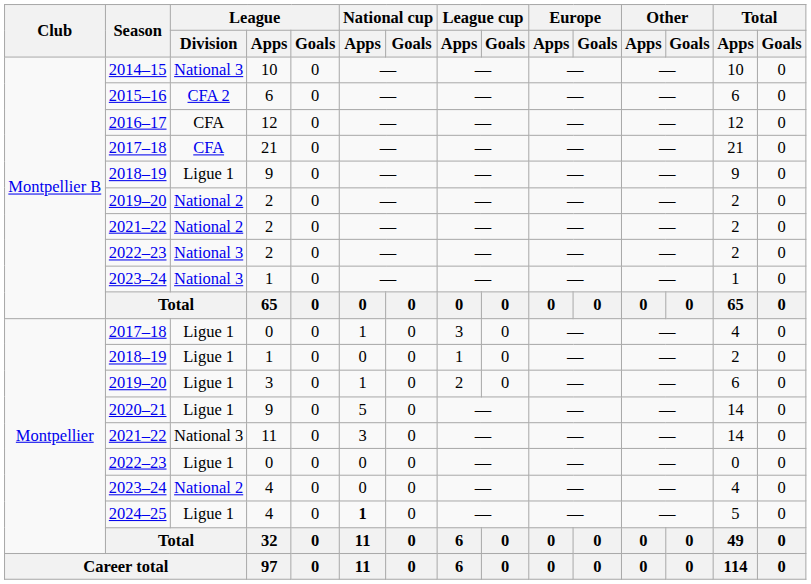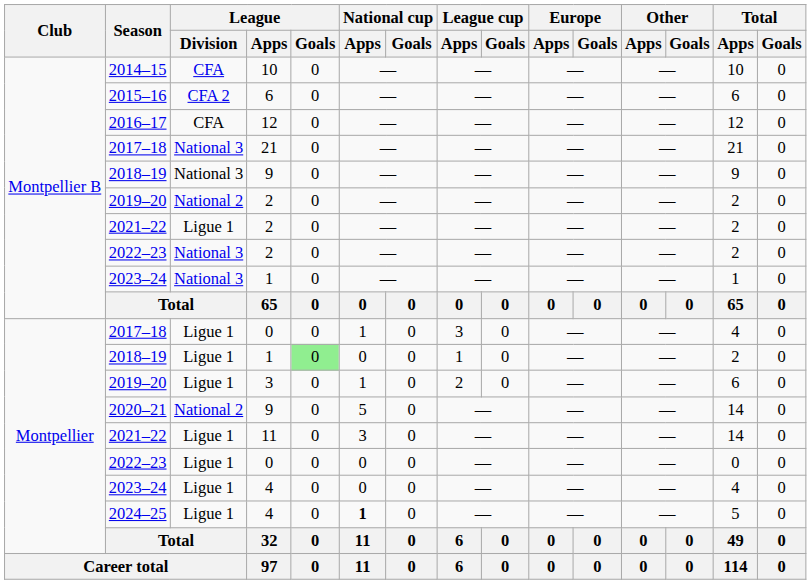 <table class="wikitable" style="text-align:center">
 <tr>
 <th rowspan="2">Club</th>
 <th rowspan="2">Season</th>
 <th colspan="3">League</th>
 <th colspan="2">National cup</th>
 <th colspan="2">League cup</th>
 <th colspan="2">Europe</th>
 <th colspan="2">Other</th>
 <th colspan="2">Total</th>
 </tr>
 <tr>
 <th>Division</th>
 <th>Apps</th>
 <th>Goals</th>
 <th>Apps</th>
 <th>Goals</th>
 <th>Apps</th>
 <th>Goals</th>
 <th>Apps</th>
 <th>Goals</th>
 <th>Apps</th>
 <th>Goals</th>
 <th>Apps</th>
 <th>Goals</th>
 </tr>
 <tr>
 <td rowspan="10"><a href='#'>Montpellier B</a></td>
 <td><a href='#'>2014–15</a></td>
-<td><a href='#'>National 3</a></td>
+<td><a href='#'>CFA</a></td>
 <td>10</td>
 <td>0</td>
 <td colspan="2">—</td>
 <td colspan="2">—</td>
 <td colspan="2">—</td>
 <td colspan="2">—</td>
 <td>10</td>
 <td>0</td>
 </tr>
 <tr>
 <td><a href='#'>2015–16</a></td>
 <td><a href='#'>CFA 2</a></td>
 <td>6</td>
 <td>0</td>
 <td colspan="2">—</td>
 <td colspan="2">—</td>
 <td colspan="2">—</td>
 <td colspan="2">—</td>
 <td>6</td>
 <td>0</td>
 </tr>
 <tr>
 <td><a href='#'>2016–17</a></td>
 <td>CFA</td>
 <td>12</td>
 <td>0</td>
 <td colspan="2">—</td>
 <td colspan="2">—</td>
 <td colspan="2">—</td>
 <td colspan="2">—</td>
 <td>12</td>
 <td>0</td>
 </tr>
 <tr>
 <td><a href='#'>2017–18</a></td>
-<td><a href='#'>CFA</a></td>
+<td><a href='#'>National 3</a></td>
 <td>21</td>
 <td>0</td>
 <td colspan="2">—</td>
 <td colspan="2">—</td>
 <td colspan="2">—</td>
 <td colspan="2">—</td>
 <td>21</td>
 <td>0</td>
 </tr>
 <tr>
 <td><a href='#'>2018–19</a></td>
-<td>Ligue 1</td>
+<td>National 3</td>
 <td>9</td>
 <td>0</td>
 <td colspan="2">—</td>
 <td colspan="2">—</td>
 <td colspan="2">—</td>
 <td colspan="2">—</td>
 <td>9</td>
 <td>0</td>
 </tr>
 <tr>
 <td><a href='#'>2019–20</a></td>
 <td><a href='#'>National 2</a></td>
 <td>2</td>
 <td>0</td>
 <td colspan="2">—</td>
 <td colspan="2">—</td>
 <td colspan="2">—</td>
 <td colspan="2">—</td>
 <td>2</td>
 <td>0</td>
 </tr>
 <tr>
 <td><a href='#'>2021–22</a></td>
-<td><a href='#'>National 2</a></td>
+<td>Ligue 1</td>
 <td>2</td>
 <td>0</td>
 <td colspan="2">—</td>
 <td colspan="2">—</td>
 <td colspan="2">—</td>
 <td colspan="2">—</td>
 <td>2</td>
 <td>0</td>
 </tr>
 <tr>
 <td><a href='#'>2022–23</a></td>
 <td><a href='#'>National 3</a></td>
 <td>2</td>
 <td>0</td>
 <td colspan="2">—</td>
 <td colspan="2">—</td>
 <td colspan="2">—</td>
 <td colspan="2">—</td>
 <td>2</td>
 <td>0</td>
 </tr>
 <tr>
 <td><a href='#'>2023–24</a></td>
 <td><a href='#'>National 3</a></td>
 <td>1</td>
 <td>0</td>
 <td colspan="2">—</td>
 <td colspan="2">—</td>
 <td colspan="2">—</td>
 <td colspan="2">—</td>
 <td>1</td>
 <td>0</td>
 </tr>
 <tr>
 <th colspan="2">Total</th>
 <th>65</th>
 <th>0</th>
 <th>0</th>
 <th>0</th>
 <th>0</th>
 <th>0</th>
 <th>0</th>
 <th>0</th>
 <th>0</th>
 <th>0</th>
 <th>65</th>
 <th>0</th>
 </tr>
 <tr>
 <td rowspan="9"><a href='#'>Montpellier</a></td>
 <td><a href='#'>2017–18</a></td>
 <td>Ligue 1</td>
 <td>0</td>
 <td>0</td>
 <td>1</td>
 <td>0</td>
 <td>3</td>
 <td>0</td>
 <td colspan="2">—</td>
 <td colspan="2">—</td>
 <td>4</td>
 <td>0</td>
 </tr>
 <tr>
 <td><a href='#'>2018–19</a></td>
 <td>Ligue 1</td>
 <td>1</td>
-<td>0</td>
+<td style="background: lightgreen;">0</td>
 <td>0</td>
 <td>0</td>
 <td>1</td>
 <td>0</td>
 <td colspan="2">—</td>
 <td colspan="2">—</td>
 <td>2</td>
 <td>0</td>
 </tr>
 <tr>
 <td><a href='#'>2019–20</a></td>
 <td>Ligue 1</td>
 <td>3</td>
 <td>0</td>
 <td>1</td>
 <td>0</td>
 <td>2</td>
 <td>0</td>
 <td colspan="2">—</td>
 <td colspan="2">—</td>
 <td>6</td>
 <td>0</td>
 </tr>
 <tr>
 <td><a href='#'>2020–21</a></td>
-<td>Ligue 1</td>
+<td><a href='#'>National 2</a></td>
 <td>9</td>
 <td>0</td>
 <td>5</td>
 <td>0</td>
 <td colspan="2">—</td>
 <td colspan="2">—</td>
 <td colspan="2">—</td>
 <td>14</td>
 <td>0</td>
 </tr>
 <tr>
 <td><a href='#'>2021–22</a></td>
-<td>National 3</td>
+<td>Ligue 1</td>
 <td>11</td>
 <td>0</td>
 <td>3</td>
 <td>0</td>
 <td colspan="2">—</td>
 <td colspan="2">—</td>
 <td colspan="2">—</td>
 <td>14</td>
 <td>0</td>
 </tr>
 <tr>
 <td><a href='#'>2022–23</a></td>
 <td>Ligue 1</td>
 <td>0</td>
 <td>0</td>
 <td>0</td>
 <td>0</td>
 <td colspan="2">—</td>
 <td colspan="2">—</td>
 <td colspan="2">—</td>
 <td>0</td>
 <td>0</td>
 </tr>
 <tr>
 <td><a href='#'>2023–24</a></td>
-<td><a href='#'>National 2</a></td>
+<td>Ligue 1</td>
 <td>4</td>
 <td>0</td>
 <td>0</td>
 <td>0</td>
 <td colspan="2">—</td>
 <td colspan="2">—</td>
 <td colspan="2">—</td>
 <td>4</td>
 <td>0</td>
 </tr>
 <tr>
 <td><a href='#'>2024–25</a></td>
 <td>Ligue 1</td>
 <td>4</td>
 <td>0</td>
 <td><strong>1</strong></td>
 <td>0</td>
 <td colspan="2">—</td>
 <td colspan="2">—</td>
 <td colspan="2">—</td>
 <td>5</td>
 <td>0</td>
 </tr>
 <tr>
 <th colspan="2">Total</th>
 <th>32</th>
 <th>0</th>
 <th>11</th>
 <th>0</th>
 <th>6</th>
 <th>0</th>
 <th>0</th>
 <th>0</th>
 <th>0</th>
 <th>0</th>
 <th>49</th>
 <th>0</th>
 </tr>
 <tr>
 <th colspan="3">Career total</th>
 <th>97</th>
 <th>0</th>
 <th>11</th>
 <th>0</th>
 <th>6</th>
 <th>0</th>
 <th>0</th>
 <th>0</th>
 <th>0</th>
 <th>0</th>
 <th>114</th>
 <th>0</th>
 </tr>
 </table>
